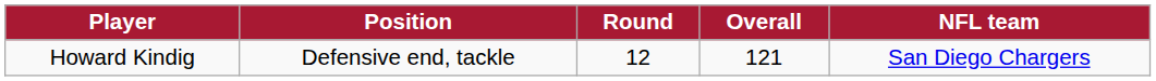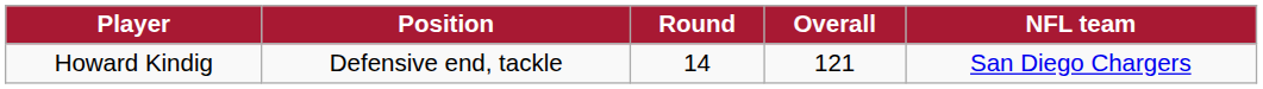 <table class="wikitable" width="65%">
 <tr align="center" style="background:#A81933;color:#FFFFFF;">
 <td><strong>Player</strong></td>
 <td><strong>Position</strong></td>
 <td><strong>Round</strong></td>
 <td><strong>Overall</strong></td>
 <td><strong>NFL team</strong></td>
 </tr>
 <tr align="center" bgcolor="">
 <td>Howard Kindig</td>
 <td>Defensive end, tackle</td>
-<td>12</td>
+<td>14</td>
 <td>121</td>
 <td><a href='#'>San Diego Chargers</a></td>
 </tr>
 </table>
